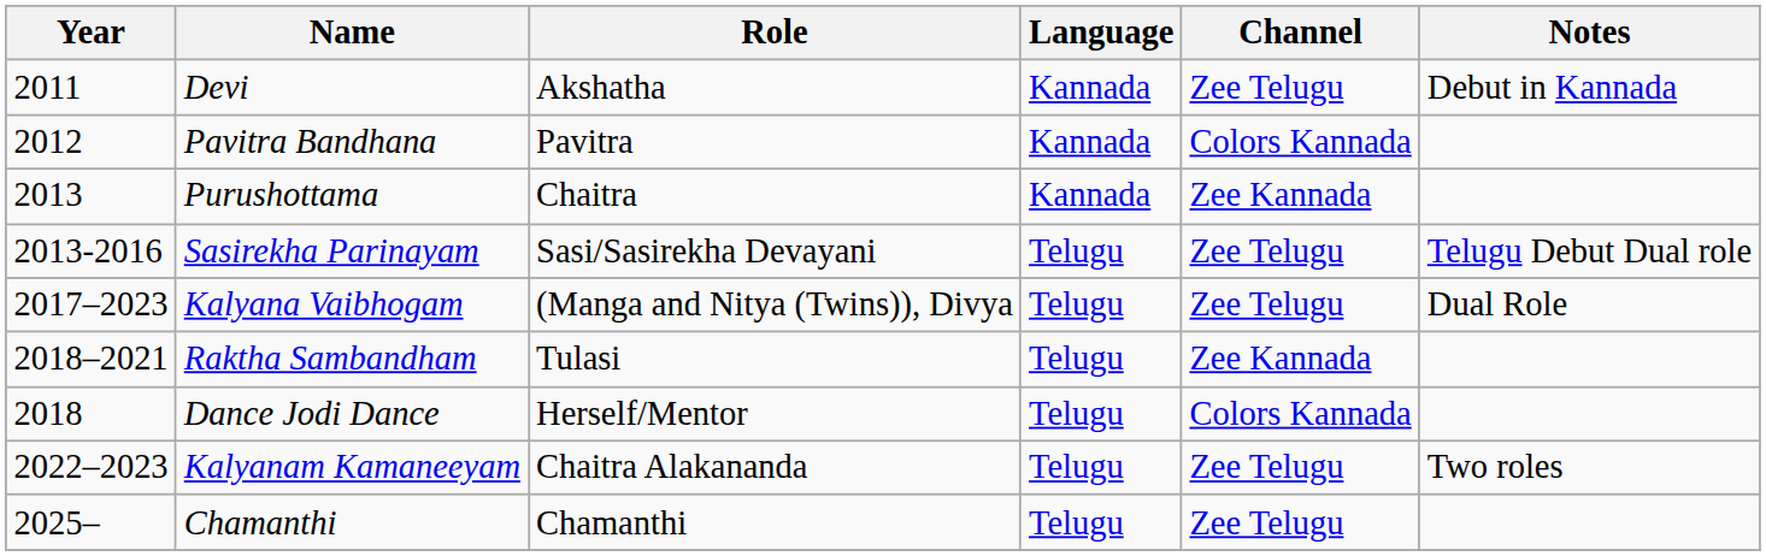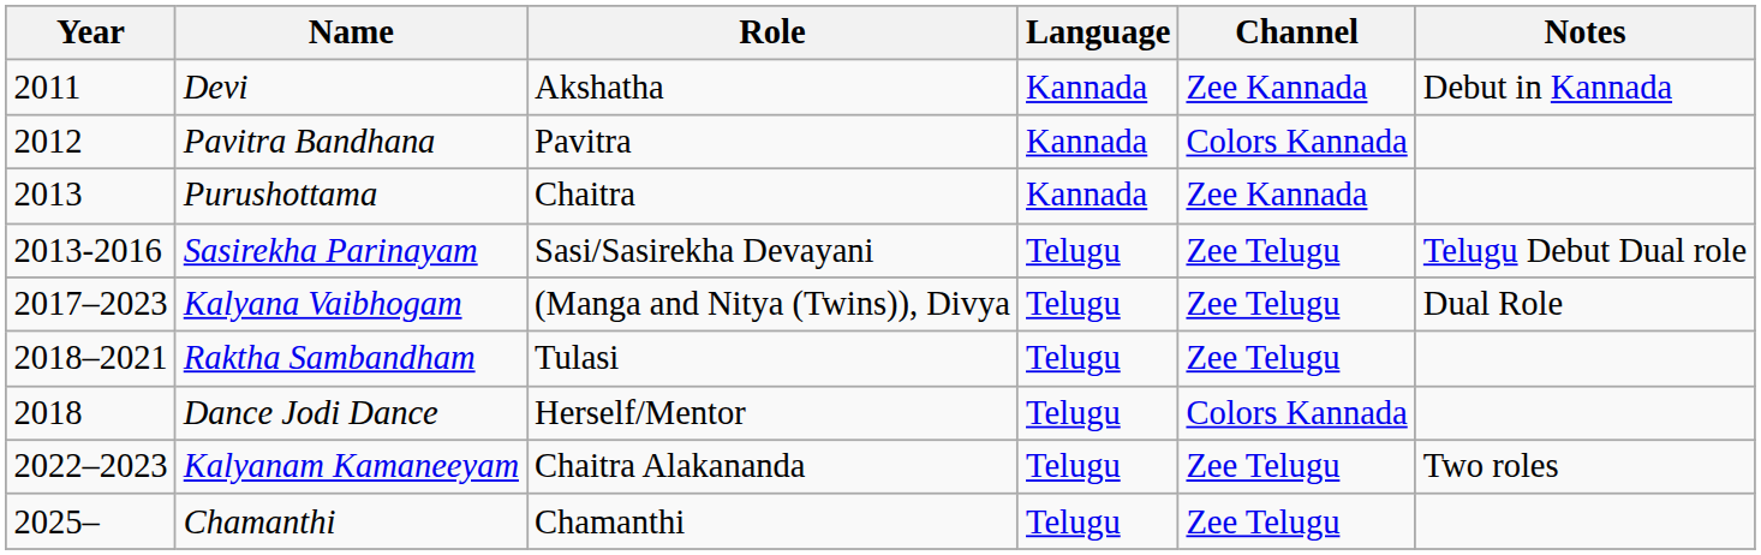 <table class="wikitable">
 <tr>
 <th>Year</th>
 <th>Name</th>
 <th>Role</th>
 <th>Language</th>
 <th>Channel</th>
 <th>Notes</th>
 </tr>
 <tr>
 <td>2011</td>
 <td><em>Devi</em></td>
 <td>Akshatha</td>
 <td><a href='#'>Kannada</a></td>
-<td><a href='#'>Zee Telugu</a></td>
+<td><a href='#'>Zee Kannada</a></td>
 <td>Debut in <a href='#'>Kannada</a></td>
 </tr>
 <tr>
 <td>2012</td>
 <td><em>Pavitra Bandhana</em></td>
 <td>Pavitra</td>
 <td><a href='#'>Kannada</a></td>
 <td><a href='#'>Colors Kannada</a></td>
 <td></td>
 </tr>
 <tr>
 <td>2013</td>
 <td><em>Purushottama</em></td>
 <td>Chaitra</td>
 <td><a href='#'>Kannada</a></td>
 <td><a href='#'>Zee Kannada</a></td>
 <td></td>
 </tr>
 <tr>
 <td>2013-2016</td>
 <td><a href='#'><em>Sasirekha Parinayam</em></a></td>
 <td>Sasi/Sasirekha Devayani</td>
 <td><a href='#'>Telugu</a></td>
 <td><a href='#'>Zee Telugu</a></td>
 <td><a href='#'>Telugu</a> Debut Dual role</td>
 </tr>
 <tr>
 <td>2017–2023</td>
 <td><em><a href='#'>Kalyana Vaibhogam</a></em></td>
 <td>(Manga and Nitya (Twins)), Divya</td>
 <td><a href='#'>Telugu</a></td>
 <td><a href='#'>Zee Telugu</a></td>
 <td>Dual Role</td>
 </tr>
 <tr>
 <td>2018–2021</td>
 <td><em><a href='#'>Raktha Sambandham</a></em></td>
 <td>Tulasi</td>
 <td><a href='#'>Telugu</a></td>
-<td><a href='#'>Zee Kannada</a></td>
+<td><a href='#'>Zee Telugu</a></td>
 <td></td>
 </tr>
 <tr>
 <td>2018</td>
 <td><em>Dance Jodi Dance</em></td>
 <td>Herself/Mentor</td>
 <td><a href='#'>Telugu</a></td>
 <td><a href='#'>Colors Kannada</a></td>
 <td></td>
 </tr>
 <tr>
 <td>2022–2023</td>
 <td><em><a href='#'>Kalyanam Kamaneeyam</a></em></td>
 <td>Chaitra Alakananda</td>
 <td><a href='#'>Telugu</a></td>
 <td><a href='#'>Zee Telugu</a></td>
 <td>Two roles</td>
 </tr>
 <tr>
 <td>2025–</td>
 <td><em>Chamanthi</em></td>
 <td>Chamanthi</td>
 <td><a href='#'>Telugu</a></td>
 <td><a href='#'>Zee Telugu</a></td>
 <td></td>
 </tr>
 </table>
